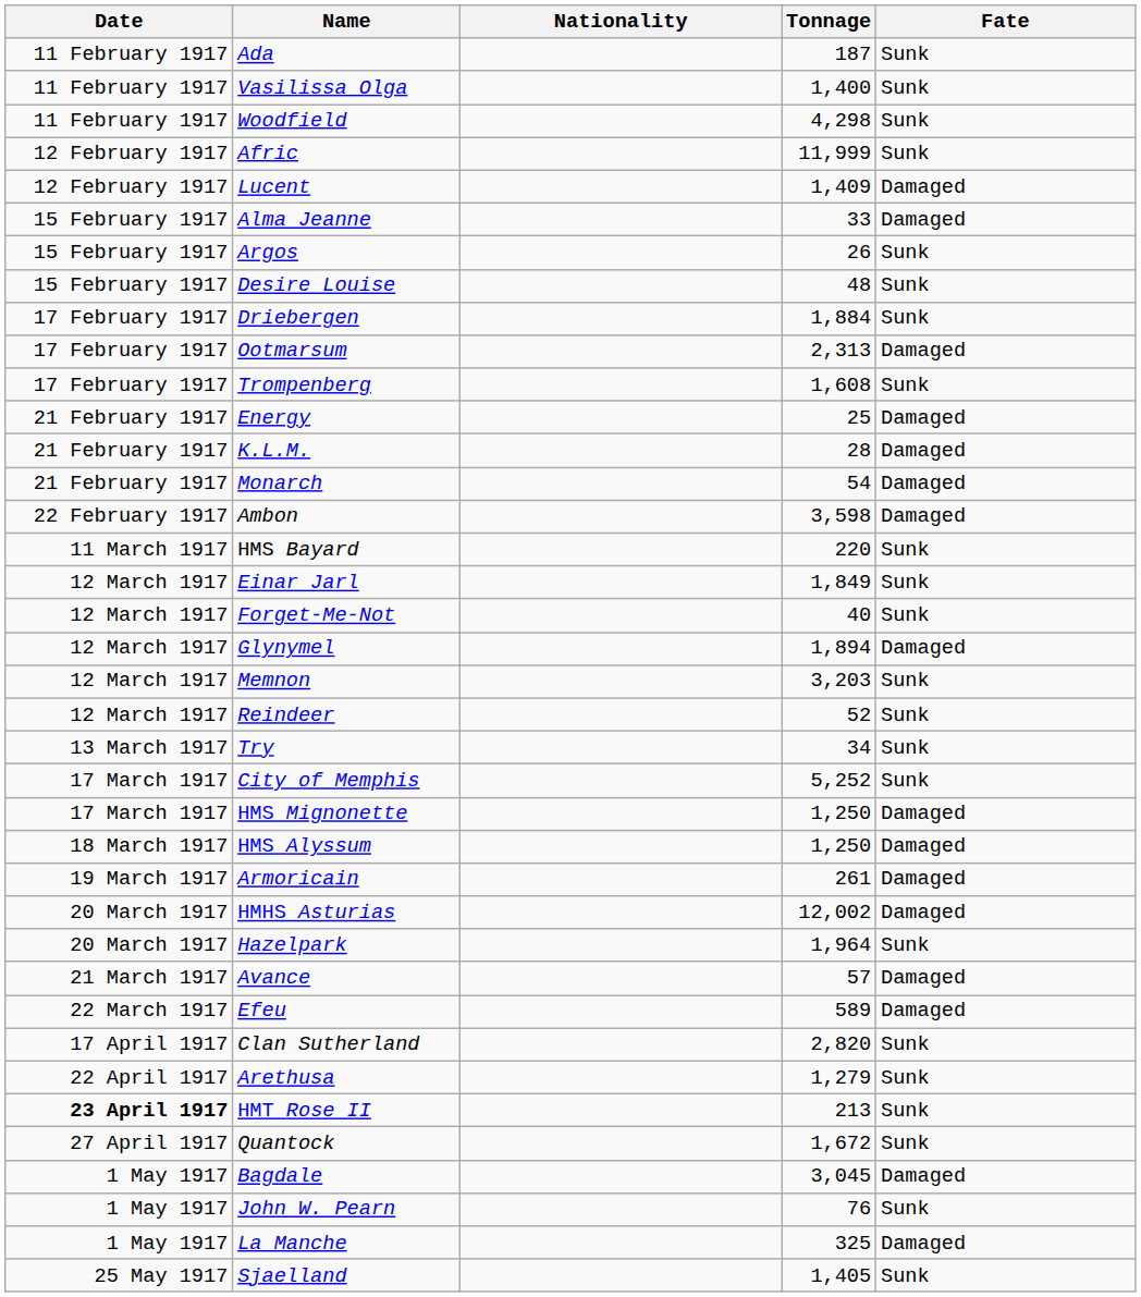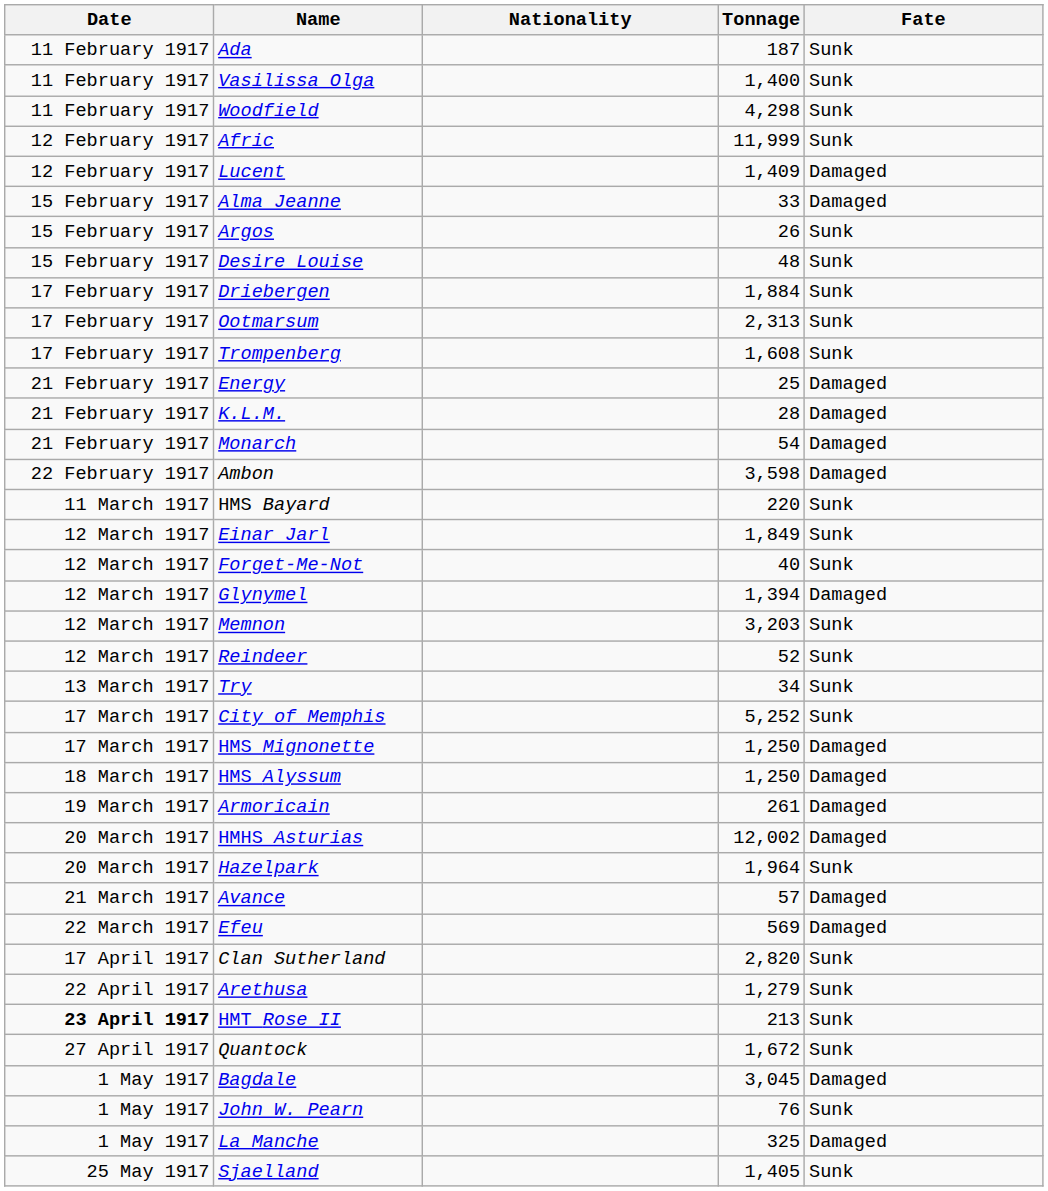 <table class="wikitable sortable">
 <tr>
 <th width="140px">Date</th>
 <th width="140px">Name</th>
 <th width="200px">Nationality</th>
 <th width="25px">Tonnage</th>
 <th width="160px">Fate</th>
 </tr>
 <tr>
 <td align="right">11 February 1917</td>
 <td align="left"><a href='#'><em>Ada</em></a></td>
 <td align="left"></td>
 <td align="right">187</td>
 <td align="left">Sunk</td>
 </tr>
 <tr>
 <td align="right">11 February 1917</td>
 <td align="left"><a href='#'><em>Vasilissa Olga</em></a></td>
 <td align="left"></td>
 <td align="right">1,400</td>
 <td align="left">Sunk</td>
 </tr>
 <tr>
 <td align="right">11 February 1917</td>
 <td align="left"><a href='#'><em>Woodfield</em></a></td>
 <td align="left"></td>
 <td align="right">4,298</td>
 <td align="left">Sunk</td>
 </tr>
 <tr>
 <td align="right">12 February 1917</td>
 <td align="left"><a href='#'><em>Afric</em></a></td>
 <td align="left"></td>
 <td align="right">11,999</td>
 <td align="left">Sunk</td>
 </tr>
 <tr>
 <td align="right">12 February 1917</td>
 <td align="left"><a href='#'><em>Lucent</em></a></td>
 <td align="left"></td>
 <td align="right">1,409</td>
 <td align="left">Damaged</td>
 </tr>
 <tr>
 <td align="right">15 February 1917</td>
 <td align="left"><a href='#'><em>Alma Jeanne</em></a></td>
 <td align="left"></td>
 <td align="right">33</td>
 <td align="left">Damaged</td>
 </tr>
 <tr>
 <td align="right">15 February 1917</td>
 <td align="left"><a href='#'><em>Argos</em></a></td>
 <td align="left"></td>
 <td align="right">26</td>
 <td align="left">Sunk</td>
 </tr>
 <tr>
 <td align="right">15 February 1917</td>
 <td align="left"><a href='#'><em>Desire Louise</em></a></td>
 <td align="left"></td>
 <td align="right">48</td>
 <td align="left">Sunk</td>
 </tr>
 <tr>
 <td align="right">17 February 1917</td>
 <td align="left"><a href='#'><em>Driebergen</em></a></td>
 <td align="left"></td>
 <td align="right">1,884</td>
 <td align="left">Sunk</td>
 </tr>
 <tr>
 <td align="right">17 February 1917</td>
 <td align="left"><a href='#'><em>Ootmarsum</em></a></td>
 <td align="left"></td>
 <td align="right">2,313</td>
-<td align="left">Damaged</td>
+<td align="left">Sunk</td>
 </tr>
 <tr>
 <td align="right">17 February 1917</td>
 <td align="left"><a href='#'><em>Trompenberg</em></a></td>
 <td align="left"></td>
 <td align="right">1,608</td>
 <td align="left">Sunk</td>
 </tr>
 <tr>
 <td align="right">21 February 1917</td>
 <td align="left"><a href='#'><em>Energy</em></a></td>
 <td align="left"></td>
 <td align="right">25</td>
 <td align="left">Damaged</td>
 </tr>
 <tr>
 <td align="right">21 February 1917</td>
 <td align="left"><a href='#'><em>K.L.M.</em></a></td>
 <td align="left"></td>
 <td align="right">28</td>
 <td align="left">Damaged</td>
 </tr>
 <tr>
 <td align="right">21 February 1917</td>
 <td align="left"><a href='#'><em>Monarch</em></a></td>
 <td align="left"></td>
 <td align="right">54</td>
 <td align="left">Damaged</td>
 </tr>
 <tr>
 <td align="right">22 February 1917</td>
 <td align="left"><em>Ambon</em></td>
 <td align="left"></td>
 <td align="right">3,598</td>
 <td align="left">Damaged</td>
 </tr>
 <tr>
 <td align="right">11 March 1917</td>
 <td align="left">HMS <em>Bayard</em></td>
 <td align="left"></td>
 <td align="right">220</td>
 <td align="left">Sunk</td>
 </tr>
 <tr>
 <td align="right">12 March 1917</td>
 <td align="left"><a href='#'><em>Einar Jarl</em></a></td>
 <td align="left"></td>
 <td align="right">1,849</td>
 <td align="left">Sunk</td>
 </tr>
 <tr>
 <td align="right">12 March 1917</td>
 <td align="left"><a href='#'><em>Forget-Me-Not</em></a></td>
 <td align="left"></td>
 <td align="right">40</td>
 <td align="left">Sunk</td>
 </tr>
 <tr>
 <td align="right">12 March 1917</td>
 <td align="left"><a href='#'><em>Glynymel</em></a></td>
 <td align="left"></td>
-<td align="right">1,894</td>
+<td align="right">1,394</td>
 <td align="left">Damaged</td>
 </tr>
 <tr>
 <td align="right">12 March 1917</td>
 <td align="left"><a href='#'><em>Memnon</em></a></td>
 <td align="left"></td>
 <td align="right">3,203</td>
 <td align="left">Sunk</td>
 </tr>
 <tr>
 <td align="right">12 March 1917</td>
 <td align="left"><a href='#'><em>Reindeer</em></a></td>
 <td align="left"></td>
 <td align="right">52</td>
 <td align="left">Sunk</td>
 </tr>
 <tr>
 <td align="right">13 March 1917</td>
 <td align="left"><a href='#'><em>Try</em></a></td>
 <td align="left"></td>
 <td align="right">34</td>
 <td align="left">Sunk</td>
 </tr>
 <tr>
 <td align="right">17 March 1917</td>
 <td align="left"><a href='#'><em>City of Memphis</em></a></td>
 <td align="left"></td>
 <td align="right">5,252</td>
 <td align="left">Sunk</td>
 </tr>
 <tr>
 <td align="right">17 March 1917</td>
 <td align="left"><a href='#'>HMS <em>Mignonette</em></a></td>
 <td align="left"></td>
 <td align="right">1,250</td>
 <td align="left">Damaged</td>
 </tr>
 <tr>
 <td align="right">18 March 1917</td>
 <td align="left"><a href='#'>HMS <em>Alyssum</em></a></td>
 <td align="left"></td>
 <td align="right">1,250</td>
 <td align="left">Damaged</td>
 </tr>
 <tr>
 <td align="right">19 March 1917</td>
 <td align="left"><a href='#'><em>Armoricain</em></a></td>
 <td align="left"></td>
 <td align="right">261</td>
 <td align="left">Damaged</td>
 </tr>
 <tr>
 <td align="right">20 March 1917</td>
 <td align="left"><a href='#'>HMHS <em>Asturias</em></a></td>
 <td align="left"></td>
 <td align="right">12,002</td>
 <td align="left">Damaged</td>
 </tr>
 <tr>
 <td align="right">20 March 1917</td>
 <td align="left"><a href='#'><em>Hazelpark</em></a></td>
 <td align="left"></td>
 <td align="right">1,964</td>
 <td align="left">Sunk</td>
 </tr>
 <tr>
 <td align="right">21 March 1917</td>
 <td align="left"><a href='#'><em>Avance</em></a></td>
 <td align="left"></td>
 <td align="right">57</td>
 <td align="left">Damaged</td>
 </tr>
 <tr>
 <td align="right">22 March 1917</td>
 <td align="left"><a href='#'><em>Efeu</em></a></td>
 <td align="left"></td>
-<td align="right">589</td>
+<td align="right">569</td>
 <td align="left">Damaged</td>
 </tr>
 <tr>
 <td align="right">17 April 1917</td>
 <td align="left"><em>Clan Sutherland</em></td>
 <td align="left"></td>
 <td align="right">2,820</td>
 <td align="left">Sunk</td>
 </tr>
 <tr>
 <td align="right">22 April 1917</td>
 <td align="left"><a href='#'><em>Arethusa</em></a></td>
 <td align="left"></td>
 <td align="right">1,279</td>
 <td align="left">Sunk</td>
 </tr>
 <tr>
 <td align="right"><strong>23 April 1917</strong></td>
 <td align="left"><a href='#'>HMT <em>Rose II</em></a></td>
 <td align="left"></td>
 <td align="right">213</td>
 <td align="left">Sunk</td>
 </tr>
 <tr>
 <td align="right">27 April 1917</td>
 <td align="left"><em>Quantock</em></td>
 <td align="left"></td>
 <td align="right">1,672</td>
 <td align="left">Sunk</td>
 </tr>
 <tr>
 <td align="right">1 May 1917</td>
 <td align="left"><a href='#'><em>Bagdale</em></a></td>
 <td align="left"></td>
 <td align="right">3,045</td>
 <td align="left">Damaged</td>
 </tr>
 <tr>
 <td align="right">1 May 1917</td>
 <td align="left"><a href='#'><em>John W. Pearn</em></a></td>
 <td align="left"></td>
 <td align="right">76</td>
 <td align="left">Sunk</td>
 </tr>
 <tr>
 <td align="right">1 May 1917</td>
 <td align="left"><a href='#'><em>La Manche</em></a></td>
 <td align="left"></td>
 <td align="right">325</td>
 <td align="left">Damaged</td>
 </tr>
 <tr>
 <td align="right">25 May 1917</td>
 <td align="left"><a href='#'><em>Sjaelland</em></a></td>
 <td align="left"></td>
 <td align="right">1,405</td>
 <td align="left">Sunk</td>
 </tr>
 </table>
